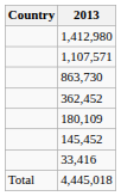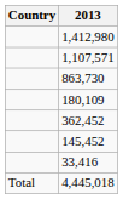 <table class="wikitable sortable collapsible collapsed">
 <tr>
 <th>Country</th>
 <th>2013</th>
 </tr>
 <tr>
 <td></td>
 <td>1,412,980</td>
 </tr>
 <tr>
 <td></td>
 <td>1,107,571</td>
 </tr>
 <tr>
 <td></td>
 <td>863,730</td>
 </tr>
 <tr>
 <td></td>
-<td>362,452</td>
+<td>180,109</td>
 </tr>
 <tr>
 <td></td>
-<td>180,109</td>
+<td>362,452</td>
 </tr>
 <tr>
 <td></td>
 <td>145,452</td>
 </tr>
 <tr>
 <td></td>
 <td>33,416</td>
 </tr>
 <tr>
 <td>Total</td>
 <td>4,445,018</td>
 </tr>
 </table>
